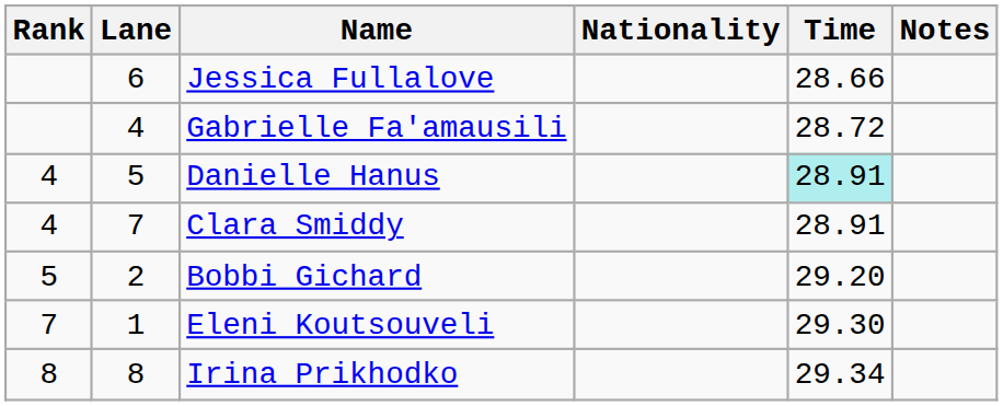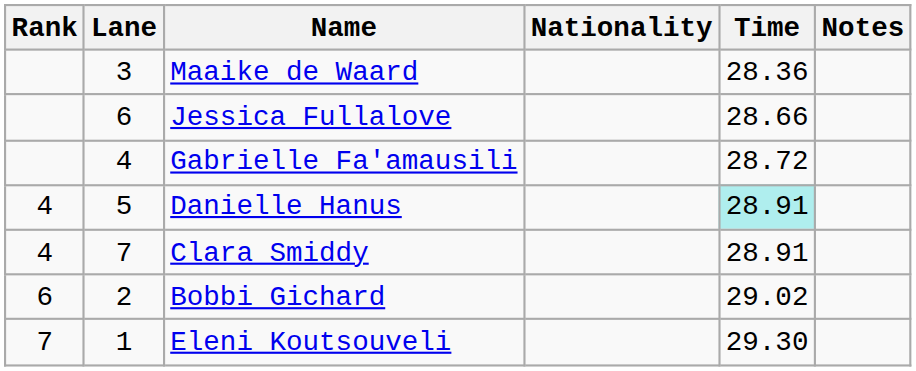 <table class="wikitable sortable" style="text-align:center">
 <tr>
 <th>Rank</th>
 <th>Lane</th>
 <th>Name</th>
 <th>Nationality</th>
 <th>Time</th>
 <th>Notes</th>
+</tr>
+<tr>
+<td></td>
+<td>3</td>
+<td align=left><a href='#'>Maaike de Waard</a></td>
+<td align=left></td>
+<td>28.36</td>
+<td></td>
 </tr>
 <tr>
 <td></td>
 <td>6</td>
 <td align=left><a href='#'>Jessica Fullalove</a></td>
 <td align=left></td>
 <td>28.66</td>
 <td></td>
 </tr>
 <tr>
 <td></td>
 <td>4</td>
 <td align=left><a href='#'>Gabrielle Fa'amausili</a></td>
 <td align=left></td>
 <td>28.72</td>
 <td></td>
 </tr>
 <tr>
 <td>4</td>
 <td>5</td>
 <td align=left><a href='#'>Danielle Hanus</a></td>
 <td align=left></td>
 <td style="background: paleturquoise;">28.91</td>
 <td></td>
 </tr>
 <tr>
 <td>4</td>
 <td>7</td>
 <td align=left><a href='#'>Clara Smiddy</a></td>
 <td align=left></td>
 <td>28.91</td>
 <td></td>
 </tr>
 <tr>
-<td>5</td>
+<td>6</td>
 <td>2</td>
 <td align=left><a href='#'>Bobbi Gichard</a></td>
 <td align=left></td>
-<td>29.20</td>
+<td>29.02</td>
 <td></td>
 </tr>
 <tr>
 <td>7</td>
 <td>1</td>
 <td align=left><a href='#'>Eleni Koutsouveli</a></td>
 <td align=left></td>
 <td>29.30</td>
 <td></td>
 </tr>
-<tr>
-<td>8</td>
-<td>8</td>
-<td align=left><a href='#'>Irina Prikhodko</a></td>
-<td align=left></td>
-<td>29.34</td>
-<td></td>
-</tr>
 </table>
